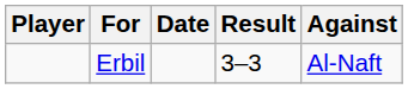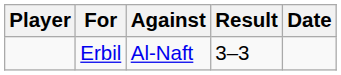 <table class="wikitable sortable">
 <tr>
 <th>Player</th>
 <th>For</th>
+<th>Against</th>
+<th align=center>Result</th>
 <th>Date</th>
-<th align=center>Result</th>
-<th>Against</th>
 </tr>
 <tr>
 <td> </td>
 <td><a href='#'>Erbil</a></td>
+<td><a href='#'>Al-Naft</a></td>
+<td>3–3</td>
 <td></td>
-<td>3–3</td>
-<td><a href='#'>Al-Naft</a></td>
 </tr>
 </table>
